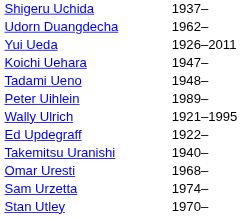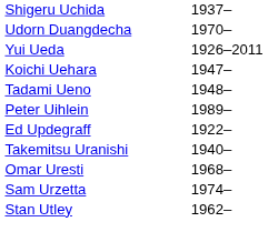 <table>
 <tr>
 <td style="width:200px"> <a href='#'>Shigeru Uchida</a></td>
 <td>1937–</td>
 </tr>
 <tr>
 <td> <a href='#'>Udorn Duangdecha</a></td>
-<td>1962–</td>
+<td>1970–</td>
 </tr>
 <tr>
 <td> <a href='#'>Yui Ueda</a></td>
 <td>1926–2011</td>
 </tr>
 <tr>
 <td> <a href='#'>Koichi Uehara</a></td>
 <td>1947–</td>
 </tr>
 <tr>
 <td> <a href='#'>Tadami Ueno</a></td>
 <td>1948–</td>
 </tr>
 <tr>
 <td> <a href='#'>Peter Uihlein</a></td>
 <td>1989–</td>
-</tr>
-<tr>
-<td> <a href='#'>Wally Ulrich</a></td>
-<td>1921–1995</td>
 </tr>
 <tr>
 <td> <a href='#'>Ed Updegraff</a></td>
 <td>1922–</td>
 </tr>
 <tr>
 <td> <a href='#'>Takemitsu Uranishi</a></td>
 <td>1940–</td>
 </tr>
 <tr>
 <td> <a href='#'>Omar Uresti</a></td>
 <td>1968–</td>
 </tr>
 <tr>
 <td> <a href='#'>Sam Urzetta</a></td>
 <td>1974–</td>
 </tr>
 <tr>
 <td> <a href='#'>Stan Utley</a></td>
-<td>1970–</td>
+<td>1962–</td>
 </tr>
 </table>
